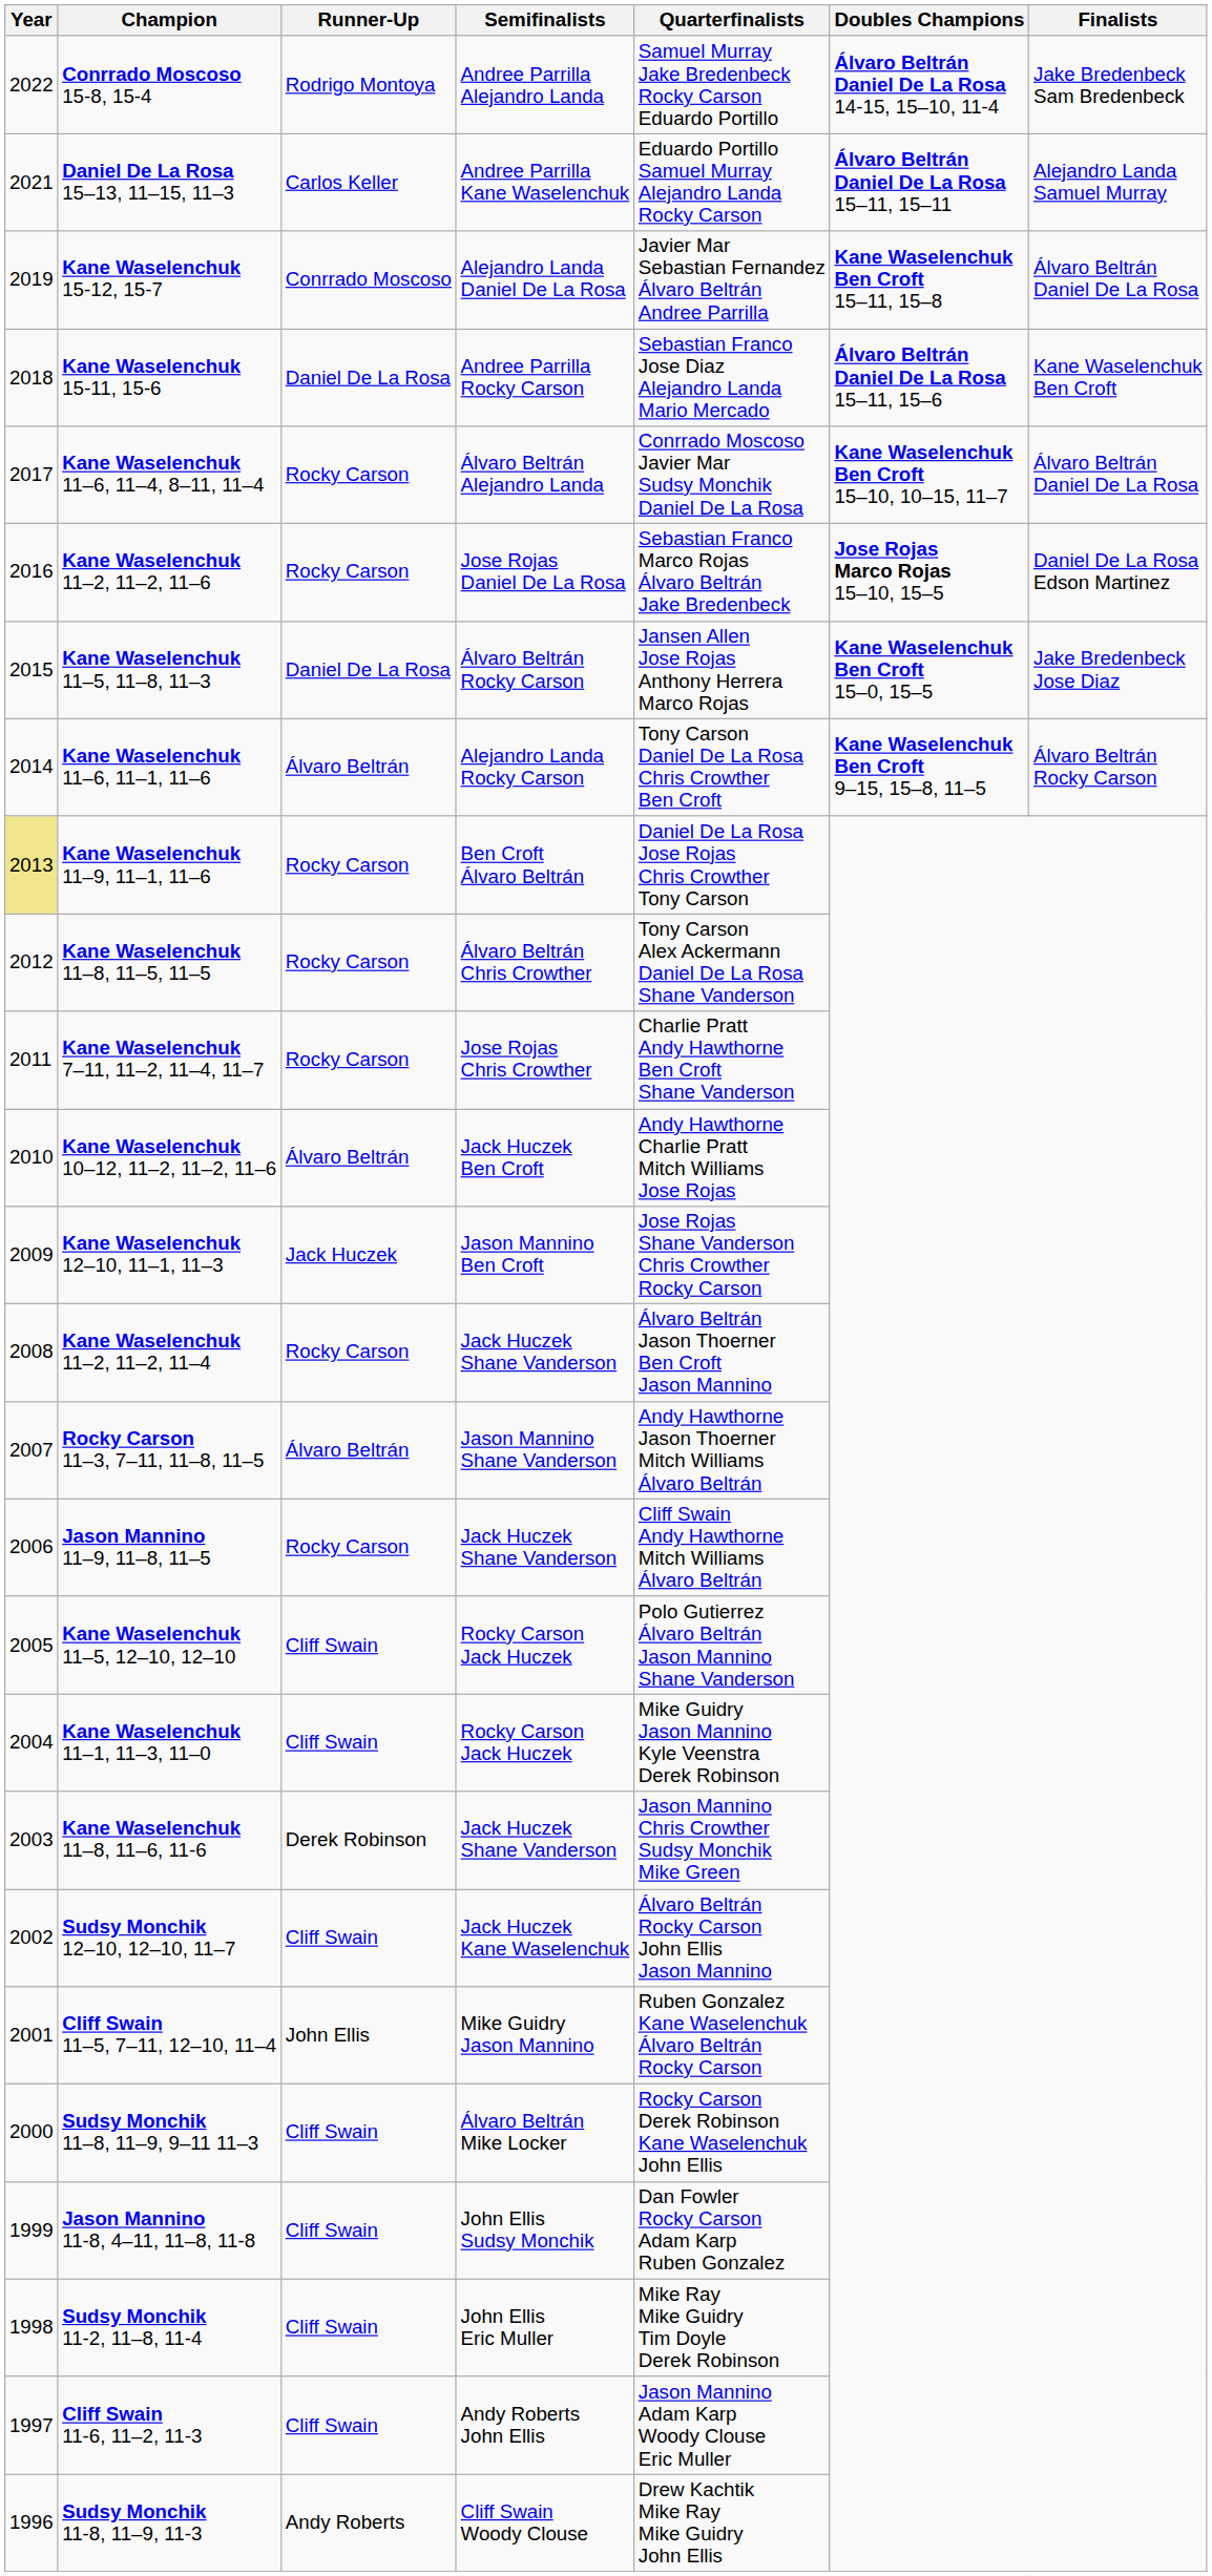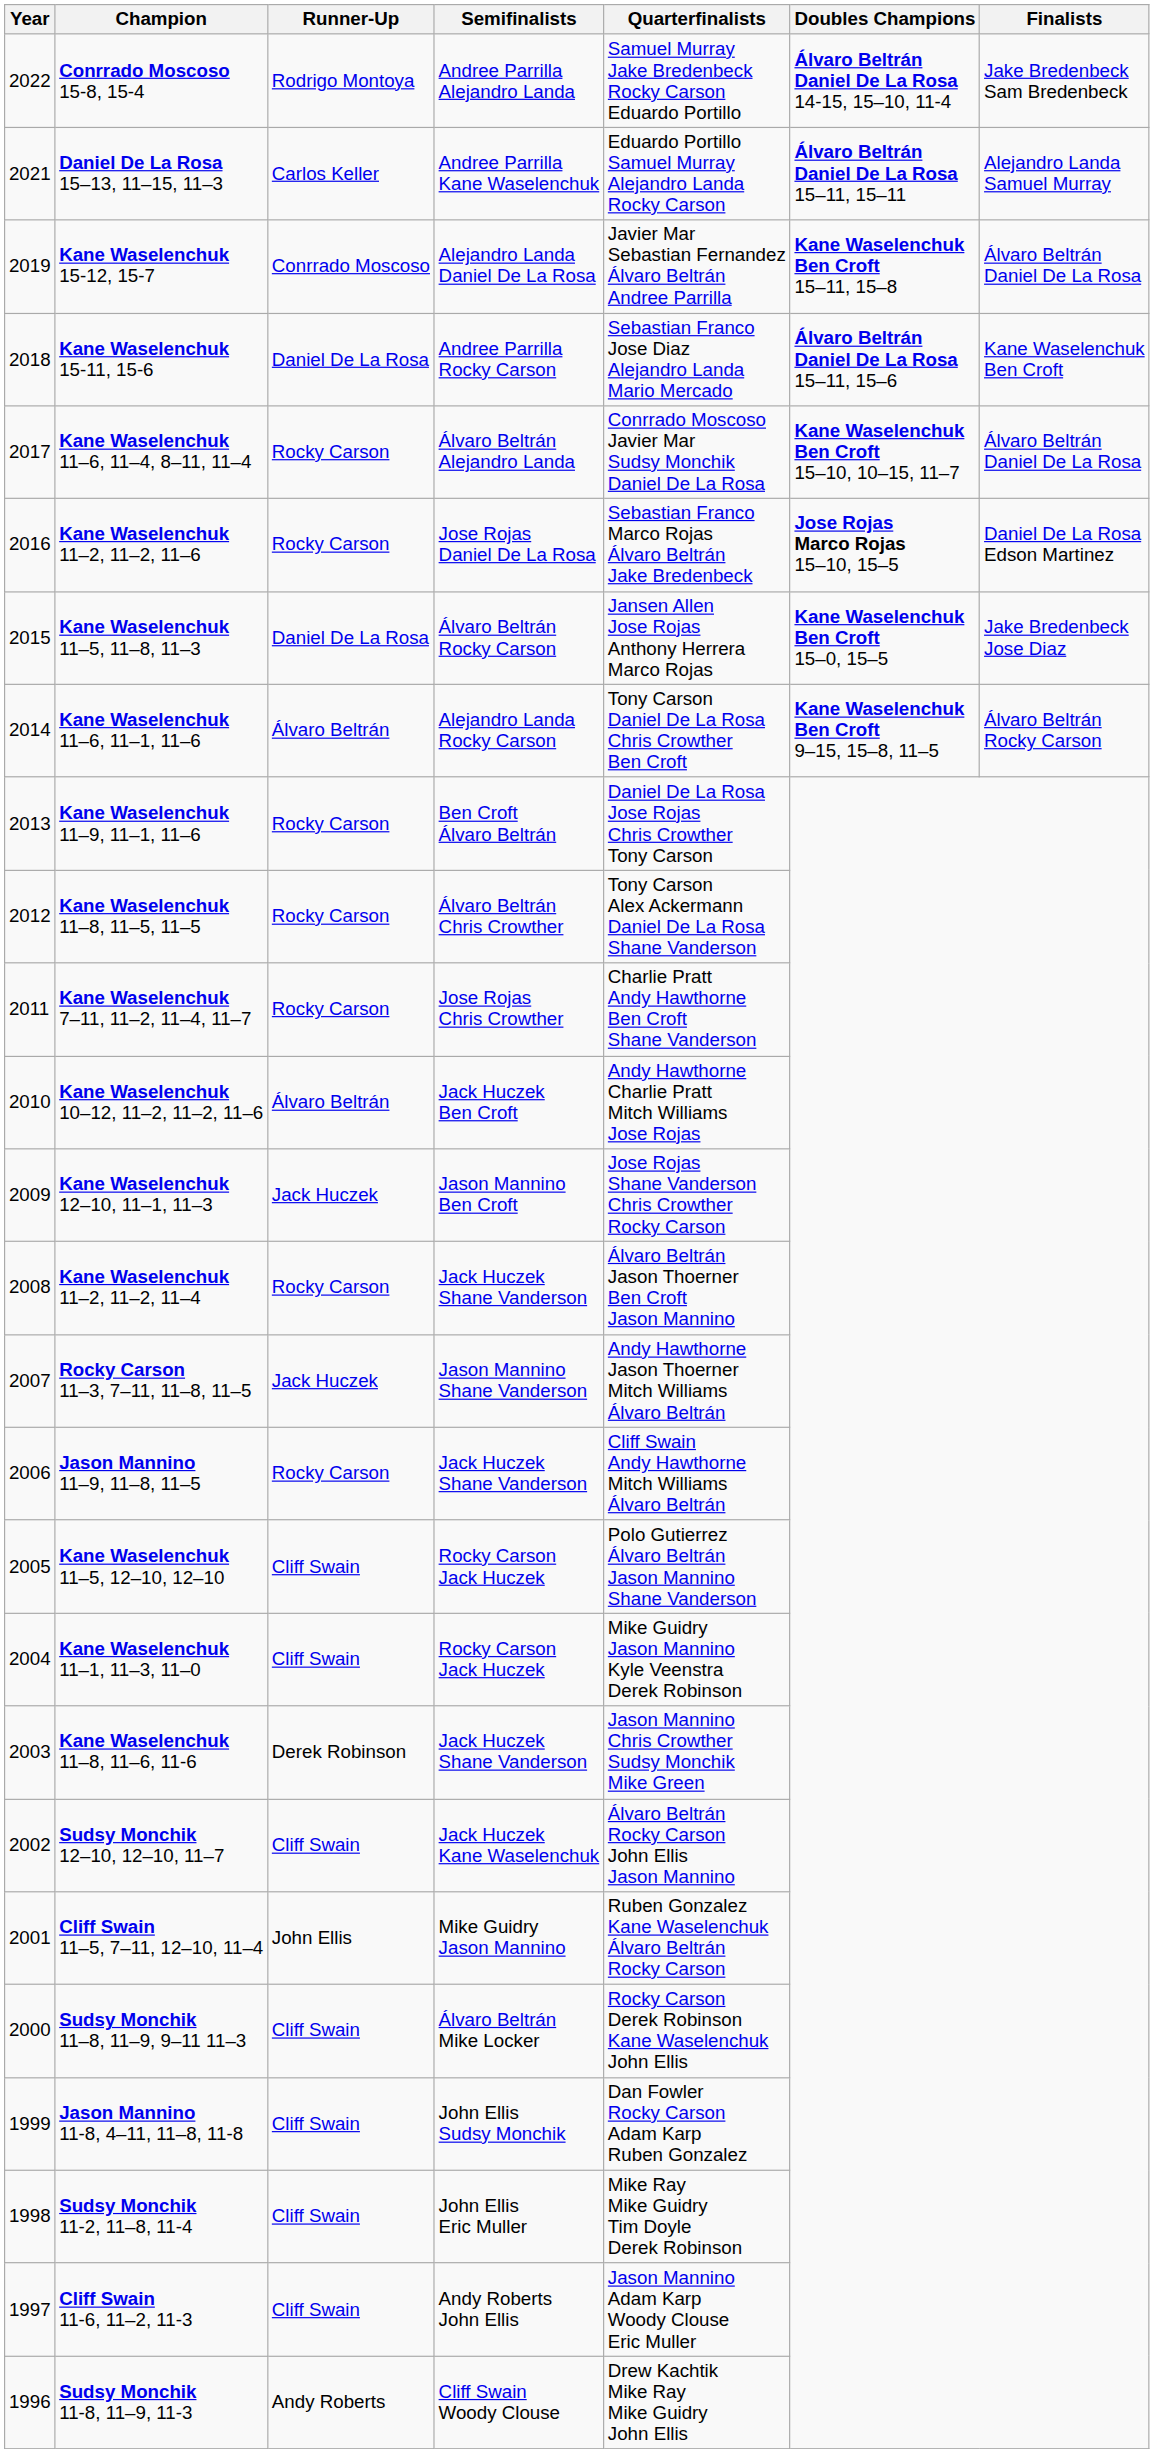 <table class=wikitable>
 <tr>
 <th>Year</th>
 <th>Champion</th>
 <th>Runner-Up</th>
 <th>Semifinalists</th>
 <th>Quarterfinalists</th>
 <th>Doubles Champions</th>
 <th>Finalists</th>
 </tr>
 <tr>
 <td>2022</td>
 <td> <strong><a href='#'>Conrrado Moscoso</a></strong><br>15-8, 15-4</td>
 <td> <a href='#'>Rodrigo Montoya</a></td>
 <td> <a href='#'>Andree Parrilla</a><br> <a href='#'>Alejandro Landa</a></td>
 <td> <a href='#'>Samuel Murray</a><br> <a href='#'>Jake Bredenbeck</a><br> <a href='#'>Rocky Carson</a><br> Eduardo Portillo</td>
 <td> <strong><a href='#'>Álvaro Beltrán</a></strong><br> <strong><a href='#'>Daniel De La Rosa</a></strong><br>14-15, 15–10, 11-4</td>
 <td> <a href='#'>Jake Bredenbeck</a><br> Sam Bredenbeck</td>
 </tr>
 <tr>
 <td>2021</td>
 <td> <strong><a href='#'>Daniel De La Rosa</a></strong><br>15–13, 11–15, 11–3</td>
 <td> <a href='#'>Carlos Keller</a></td>
 <td> <a href='#'>Andree Parrilla</a><br> <a href='#'>Kane Waselenchuk</a></td>
 <td> Eduardo Portillo<br> <a href='#'>Samuel Murray</a><br> <a href='#'>Alejandro Landa</a><br> <a href='#'>Rocky Carson</a></td>
 <td> <strong><a href='#'>Álvaro Beltrán</a></strong><br> <strong><a href='#'>Daniel De La Rosa</a></strong><br>15–11, 15–11</td>
 <td> <a href='#'>Alejandro Landa</a><br> <a href='#'>Samuel Murray</a></td>
 </tr>
 <tr>
 <td>2019</td>
 <td> <strong><a href='#'>Kane Waselenchuk</a></strong><br>15-12, 15-7</td>
 <td> <a href='#'>Conrrado Moscoso</a></td>
 <td> <a href='#'>Alejandro Landa</a><br> <a href='#'>Daniel De La Rosa</a></td>
 <td> Javier Mar<br> Sebastian Fernandez<br> <a href='#'>Álvaro Beltrán</a><br> <a href='#'>Andree Parrilla</a></td>
 <td> <strong><a href='#'>Kane Waselenchuk</a></strong><br> <strong><a href='#'>Ben Croft</a></strong><br>15–11, 15–8</td>
 <td> <a href='#'>Álvaro Beltrán</a><br> <a href='#'>Daniel De La Rosa</a></td>
 </tr>
 <tr>
 <td>2018</td>
 <td> <strong><a href='#'>Kane Waselenchuk</a></strong><br>15-11, 15-6</td>
 <td> <a href='#'>Daniel De La Rosa</a></td>
 <td> <a href='#'>Andree Parrilla</a><br> <a href='#'>Rocky Carson</a></td>
 <td> <a href='#'>Sebastian Franco</a><br> Jose Diaz<br> <a href='#'>Alejandro Landa</a><br> <a href='#'>Mario Mercado</a></td>
 <td> <strong><a href='#'>Álvaro Beltrán</a></strong><br> <strong><a href='#'>Daniel De La Rosa</a></strong><br>15–11, 15–6</td>
 <td> <a href='#'>Kane Waselenchuk</a><br> <a href='#'>Ben Croft</a></td>
 </tr>
 <tr>
 <td>2017</td>
 <td> <strong><a href='#'>Kane Waselenchuk</a></strong><br>11–6, 11–4, 8–11, 11–4</td>
 <td> <a href='#'>Rocky Carson</a></td>
 <td> <a href='#'>Álvaro Beltrán</a><br> <a href='#'>Alejandro Landa</a></td>
 <td> <a href='#'>Conrrado Moscoso</a><br> Javier Mar<br> <a href='#'>Sudsy Monchik</a><br> <a href='#'>Daniel De La Rosa</a></td>
 <td> <strong><a href='#'>Kane Waselenchuk</a></strong><br> <strong><a href='#'>Ben Croft</a></strong><br>15–10, 10–15, 11–7</td>
 <td> <a href='#'>Álvaro Beltrán</a><br> <a href='#'>Daniel De La Rosa</a></td>
 </tr>
 <tr>
 <td>2016</td>
 <td> <strong><a href='#'>Kane Waselenchuk</a></strong><br>11–2, 11–2, 11–6</td>
 <td> <a href='#'>Rocky Carson</a></td>
 <td> <a href='#'>Jose Rojas</a><br> <a href='#'>Daniel De La Rosa</a></td>
 <td> <a href='#'>Sebastian Franco</a><br> Marco Rojas<br> <a href='#'>Álvaro Beltrán</a><br> <a href='#'>Jake Bredenbeck</a></td>
 <td> <strong><a href='#'>Jose Rojas</a></strong><br> <strong>Marco Rojas</strong><br>15–10, 15–5</td>
 <td> <a href='#'>Daniel De La Rosa</a><br> Edson Martinez</td>
 </tr>
 <tr>
 <td>2015</td>
 <td> <strong><a href='#'>Kane Waselenchuk</a></strong><br>11–5, 11–8, 11–3</td>
 <td> <a href='#'>Daniel De La Rosa</a></td>
 <td> <a href='#'>Álvaro Beltrán</a><br> <a href='#'>Rocky Carson</a></td>
 <td> <a href='#'>Jansen Allen</a><br> <a href='#'>Jose Rojas</a> <br> Anthony Herrera<br> Marco Rojas</td>
 <td> <strong><a href='#'>Kane Waselenchuk</a></strong><br> <strong><a href='#'>Ben Croft</a></strong><br>15–0, 15–5</td>
 <td> <a href='#'>Jake Bredenbeck</a><br> <a href='#'>Jose Diaz</a></td>
 </tr>
 <tr>
 <td>2014</td>
 <td> <strong><a href='#'>Kane Waselenchuk</a></strong><br>11–6, 11–1, 11–6</td>
 <td> <a href='#'>Álvaro Beltrán</a></td>
 <td> <a href='#'>Alejandro Landa</a><br> <a href='#'>Rocky Carson</a></td>
 <td> Tony Carson<br> <a href='#'>Daniel De La Rosa</a><br> <a href='#'>Chris Crowther</a><br> <a href='#'>Ben Croft</a></td>
 <td> <strong><a href='#'>Kane Waselenchuk</a></strong><br> <strong><a href='#'>Ben Croft</a></strong><br>9–15, 15–8, 11–5</td>
 <td> <a href='#'>Álvaro Beltrán</a><br> <a href='#'>Rocky Carson</a></td>
 </tr>
 <tr>
-<td style="background: khaki;">2013</td>
+<td>2013</td>
 <td> <strong><a href='#'>Kane Waselenchuk</a></strong><br>11–9, 11–1, 11–6</td>
 <td> <a href='#'>Rocky Carson</a></td>
 <td> <a href='#'>Ben Croft</a><br> <a href='#'>Álvaro Beltrán</a></td>
 <td> <a href='#'>Daniel De La Rosa</a><br> <a href='#'>Jose Rojas</a><br> <a href='#'>Chris Crowther</a><br> Tony Carson</td>
 </tr>
 <tr>
 <td>2012</td>
 <td> <strong><a href='#'>Kane Waselenchuk</a></strong><br>11–8, 11–5, 11–5</td>
 <td> <a href='#'>Rocky Carson</a></td>
 <td> <a href='#'>Álvaro Beltrán</a><br> <a href='#'>Chris Crowther</a><br></td>
 <td> Tony Carson<br> Alex Ackermann<br> <a href='#'>Daniel De La Rosa</a><br> <a href='#'>Shane Vanderson</a><br></td>
 </tr>
 <tr>
 <td>2011</td>
 <td> <strong><a href='#'>Kane Waselenchuk</a></strong><br>7–11, 11–2, 11–4, 11–7</td>
 <td> <a href='#'>Rocky Carson</a></td>
 <td> <a href='#'>Jose Rojas</a><br> <a href='#'>Chris Crowther</a><br></td>
 <td> Charlie Pratt<br> <a href='#'>Andy Hawthorne</a><br> <a href='#'>Ben Croft</a><br> <a href='#'>Shane Vanderson</a><br></td>
 </tr>
 <tr>
 <td>2010</td>
 <td> <strong><a href='#'>Kane Waselenchuk</a></strong><br>10–12, 11–2, 11–2, 11–6</td>
 <td> <a href='#'>Álvaro Beltrán</a></td>
 <td> <a href='#'>Jack Huczek</a><br> <a href='#'>Ben Croft</a><br></td>
 <td> <a href='#'>Andy Hawthorne</a><br> Charlie Pratt<br> Mitch Williams<br> <a href='#'>Jose Rojas</a><br></td>
 </tr>
 <tr>
 <td>2009</td>
 <td> <strong><a href='#'>Kane Waselenchuk</a></strong><br>12–10, 11–1, 11–3</td>
 <td> <a href='#'>Jack Huczek</a></td>
 <td> <a href='#'>Jason Mannino</a><br> <a href='#'>Ben Croft</a><br></td>
 <td> <a href='#'>Jose Rojas</a><br> <a href='#'>Shane Vanderson</a><br> <a href='#'>Chris Crowther</a><br> <a href='#'>Rocky Carson</a><br></td>
 </tr>
 <tr>
 <td>2008</td>
 <td> <strong><a href='#'>Kane Waselenchuk</a></strong><br>11–2, 11–2, 11–4</td>
 <td> <a href='#'>Rocky Carson</a></td>
 <td> <a href='#'>Jack Huczek</a><br> <a href='#'>Shane Vanderson</a><br></td>
 <td> <a href='#'>Álvaro Beltrán</a><br> Jason Thoerner<br> <a href='#'>Ben Croft</a><br> <a href='#'>Jason Mannino</a><br></td>
 </tr>
 <tr>
 <td>2007</td>
 <td> <strong><a href='#'>Rocky Carson</a></strong><br>11–3, 7–11, 11–8, 11–5</td>
-<td> <a href='#'>Álvaro Beltrán</a></td>
+<td> <a href='#'>Jack Huczek</a></td>
 <td> <a href='#'>Jason Mannino</a><br> <a href='#'>Shane Vanderson</a><br></td>
 <td> <a href='#'>Andy Hawthorne</a><br> Jason Thoerner<br> Mitch Williams<br> <a href='#'>Álvaro Beltrán</a></td>
 </tr>
 <tr>
 <td>2006</td>
 <td> <strong><a href='#'>Jason Mannino</a></strong><br>11–9, 11–8, 11–5</td>
 <td> <a href='#'>Rocky Carson</a></td>
 <td> <a href='#'>Jack Huczek</a><br> <a href='#'>Shane Vanderson</a><br></td>
 <td> <a href='#'>Cliff Swain</a><br> <a href='#'>Andy Hawthorne</a><br> Mitch Williams<br> <a href='#'>Álvaro Beltrán</a></td>
 </tr>
 <tr>
 <td>2005</td>
 <td> <strong><a href='#'>Kane Waselenchuk</a></strong><br> 11–5, 12–10, 12–10</td>
 <td> <a href='#'>Cliff Swain</a></td>
 <td> <a href='#'>Rocky Carson</a><br> <a href='#'>Jack Huczek</a><br></td>
 <td> Polo Gutierrez<br> <a href='#'>Álvaro Beltrán</a><br> <a href='#'>Jason Mannino</a><br> <a href='#'>Shane Vanderson</a><br></td>
 </tr>
 <tr>
 <td>2004</td>
 <td> <strong><a href='#'>Kane Waselenchuk</a></strong><br> 11–1, 11–3, 11–0</td>
 <td> <a href='#'>Cliff Swain</a></td>
 <td> <a href='#'>Rocky Carson</a><br> <a href='#'>Jack Huczek</a><br></td>
 <td> Mike Guidry<br> <a href='#'>Jason Mannino</a><br> Kyle Veenstra<br> Derek Robinson<br></td>
 </tr>
 <tr>
 <td>2003</td>
 <td> <strong><a href='#'>Kane Waselenchuk</a></strong><br> 11–8, 11–6, 11-6</td>
 <td> Derek Robinson</td>
 <td> <a href='#'>Jack Huczek</a><br> <a href='#'>Shane Vanderson</a><br></td>
 <td> <a href='#'>Jason Mannino</a><br> <a href='#'>Chris Crowther</a> <br> <a href='#'>Sudsy Monchik</a><br> <a href='#'>Mike Green</a><br></td>
 </tr>
 <tr>
 <td>2002</td>
 <td> <strong><a href='#'>Sudsy Monchik</a></strong><br>12–10, 12–10, 11–7</td>
 <td> <a href='#'>Cliff Swain</a></td>
 <td> <a href='#'>Jack Huczek</a><br> <a href='#'>Kane Waselenchuk</a><br></td>
 <td> <a href='#'>Álvaro Beltrán</a> <br> <a href='#'>Rocky Carson</a> <br> John Ellis <br> <a href='#'>Jason Mannino</a> <br></td>
 </tr>
 <tr>
 <td>2001</td>
 <td> <strong><a href='#'>Cliff Swain</a></strong><br>11–5, 7–11, 12–10, 11–4</td>
 <td> John Ellis</td>
 <td> Mike Guidry<br> <a href='#'>Jason Mannino</a><br></td>
 <td> Ruben Gonzalez <br> <a href='#'>Kane Waselenchuk</a><br> <a href='#'>Álvaro Beltrán</a> <br> <a href='#'>Rocky Carson</a></td>
 </tr>
 <tr>
 <td>2000</td>
 <td> <strong><a href='#'>Sudsy Monchik</a></strong><br>11–8, 11–9, 9–11 11–3</td>
 <td> <a href='#'>Cliff Swain</a></td>
 <td> <a href='#'>Álvaro Beltrán</a> <br> Mike Locker<br></td>
 <td> <a href='#'>Rocky Carson</a> <br> Derek Robinson<br> <a href='#'>Kane Waselenchuk</a><br> John Ellis</td>
 </tr>
 <tr>
 <td>1999</td>
 <td> <strong><a href='#'>Jason Mannino</a></strong><br>11-8, 4–11, 11–8, 11-8</td>
 <td> <a href='#'>Cliff Swain</a></td>
 <td> John Ellis<br>  <a href='#'>Sudsy Monchik</a><br></td>
 <td> Dan Fowler <br> <a href='#'>Rocky Carson</a><br> Adam Karp<br> Ruben Gonzalez</td>
 </tr>
 <tr>
 <td>1998</td>
 <td> <strong><a href='#'>Sudsy Monchik</a></strong><br>11-2, 11–8, 11-4</td>
 <td> <a href='#'>Cliff Swain</a></td>
 <td> John Ellis<br> Eric Muller<br></td>
 <td> Mike Ray <br> Mike Guidry<br> Tim Doyle<br> Derek Robinson</td>
 </tr>
 <tr>
 <td>1997</td>
 <td> <strong><a href='#'>Cliff Swain</a></strong><br>11-6, 11–2, 11-3</td>
 <td> <a href='#'>Cliff Swain</a></td>
 <td> Andy Roberts<br> John Ellis<br></td>
 <td> <a href='#'>Jason Mannino</a> <br> Adam Karp<br> Woody Clouse<br> Eric Muller</td>
 </tr>
 <tr>
 <td>1996</td>
 <td> <strong><a href='#'>Sudsy Monchik</a></strong><br>11-8, 11–9, 11-3</td>
 <td> Andy Roberts</td>
 <td> <a href='#'>Cliff Swain</a> <br> Woody Clouse<br></td>
 <td> Drew Kachtik<br> Mike Ray<br> Mike Guidry<br> John Ellis</td>
 </tr>
 </table>
